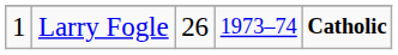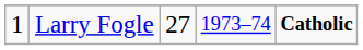 <table class="wikitable">
 <tr>
 </tr>
 <tr>
 <td>1</td>
 <td><a href='#'>Larry Fogle</a></td>
-<td>26</td>
+<td>27</td>
 <td style="font-size:80%;"><a href='#'>1973–74</a></td>
 <td style="font-size:80%;"><strong>Catholic</strong></td>
 </tr>
 </table>
